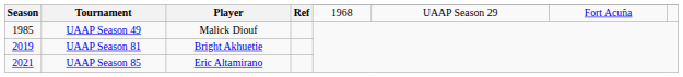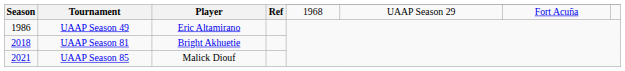 <table class="wikitable sortable" style="text-align:center" width="80%">
 <tr>
 <th style="width:25px;" rowspan="2">Season</th>
 <th style="width:180px;" rowspan="2">Tournament</th>
 <th style="width:180px;" rowspan="2">Player</th>
 <th style="width:25px;" rowspan="2">Ref</th>
 </tr>
 <tr align=center>
 <td>1968</td>
 <td>UAAP Season 29</td>
 <td><a href='#'>Fort Acuña</a></td>
 <td></td>
 </tr>
 <tr align=center>
-<td>1985</td>
+<td>1986</td>
 <td><a href='#'>UAAP Season 49</a></td>
-<td>Malick Diouf</td>
+<td><a href='#'>Eric Altamirano</a></td>
 <td></td>
 </tr>
 <tr align=center>
-<td><a href='#'>2019</a></td>
+<td><a href='#'>2018</a></td>
 <td><a href='#'>UAAP Season 81</a></td>
 <td><a href='#'>Bright Akhuetie</a></td>
 <td></td>
 </tr>
 <tr align=center>
 <td><a href='#'>2021</a></td>
 <td><a href='#'>UAAP Season 85</a></td>
-<td><a href='#'>Eric Altamirano</a></td>
+<td>Malick Diouf</td>
 <td></td>
 </tr>
 </table>
